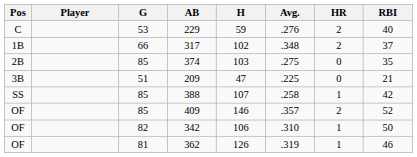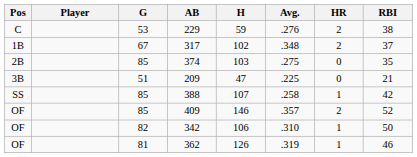 <table class="wikitable sortable">
 <tr>
 <th bgcolor="#DDDDFF" width="5%">Pos</th>
 <th bgcolor="#DDDDFF" width="16%">Player</th>
 <th bgcolor="#DDDDFF" width="9%">G</th>
 <th bgcolor="#DDDDFF" width="9%">AB</th>
 <th bgcolor="#DDDDFF" width="9%">H</th>
 <th bgcolor="#DDDDFF" width="9%">Avg.</th>
 <th bgcolor="#DDDDFF" width="9%">HR</th>
 <th bgcolor="#DDDDFF" width="9%">RBI</th>
 </tr>
 <tr align="center">
 <td>C</td>
 <td></td>
 <td>53</td>
 <td>229</td>
 <td>59</td>
 <td>.276</td>
 <td>2</td>
-<td>40</td>
+<td>38</td>
 </tr>
 <tr align="center">
 <td>1B</td>
 <td></td>
-<td>66</td>
+<td>67</td>
 <td>317</td>
 <td>102</td>
 <td>.348</td>
 <td>2</td>
 <td>37</td>
 </tr>
 <tr align="center">
 <td>2B</td>
 <td></td>
 <td>85</td>
 <td>374</td>
 <td>103</td>
 <td>.275</td>
 <td>0</td>
 <td>35</td>
 </tr>
 <tr align="center">
 <td>3B</td>
 <td></td>
 <td>51</td>
 <td>209</td>
 <td>47</td>
 <td>.225</td>
 <td>0</td>
 <td>21</td>
 </tr>
 <tr align="center">
 <td>SS</td>
 <td></td>
 <td>85</td>
 <td>388</td>
 <td>107</td>
 <td>.258</td>
 <td>1</td>
 <td>42</td>
 </tr>
 <tr align="center">
 <td>OF</td>
 <td></td>
 <td>85</td>
 <td>409</td>
 <td>146</td>
 <td>.357</td>
 <td>2</td>
 <td>52</td>
 </tr>
 <tr align="center">
 <td>OF</td>
 <td></td>
 <td>82</td>
 <td>342</td>
 <td>106</td>
 <td>.310</td>
 <td>1</td>
 <td>50</td>
 </tr>
 <tr align="center">
 <td>OF</td>
 <td></td>
 <td>81</td>
 <td>362</td>
 <td>126</td>
 <td>.319</td>
 <td>1</td>
 <td>46</td>
 </tr>
 </table>
